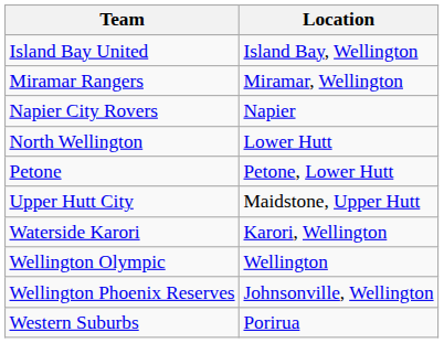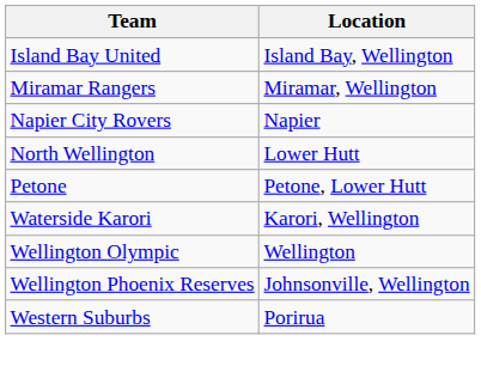 <table class="wikitable sortable">
 <tr>
 <th>Team</th>
 <th>Location</th>
 </tr>
 <tr>
 <td><a href='#'>Island Bay United</a></td>
 <td><a href='#'>Island Bay</a>, <a href='#'>Wellington</a></td>
 </tr>
 <tr>
 <td><a href='#'>Miramar Rangers</a></td>
 <td><a href='#'>Miramar</a>, <a href='#'>Wellington</a></td>
 </tr>
 <tr>
 <td><a href='#'>Napier City Rovers</a></td>
 <td><a href='#'>Napier</a></td>
 </tr>
 <tr>
 <td><a href='#'>North Wellington</a></td>
 <td><a href='#'>Lower Hutt</a></td>
 </tr>
 <tr>
 <td><a href='#'>Petone</a></td>
 <td><a href='#'>Petone</a>, <a href='#'>Lower Hutt</a></td>
 </tr>
 <tr>
-<td><a href='#'>Upper Hutt City</a></td>
-<td>Maidstone, <a href='#'>Upper Hutt</a></td>
-</tr>
-<tr>
 <td><a href='#'>Waterside Karori</a></td>
 <td><a href='#'>Karori</a>, <a href='#'>Wellington</a></td>
 </tr>
 <tr>
 <td><a href='#'>Wellington Olympic</a></td>
 <td><a href='#'>Wellington</a></td>
 </tr>
 <tr>
 <td><a href='#'>Wellington Phoenix Reserves</a></td>
 <td><a href='#'>Johnsonville</a>, <a href='#'>Wellington</a></td>
 </tr>
 <tr>
 <td><a href='#'>Western Suburbs</a></td>
 <td><a href='#'>Porirua</a></td>
 </tr>
 </table>
